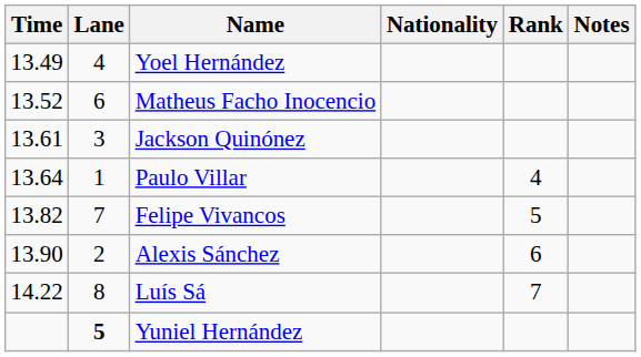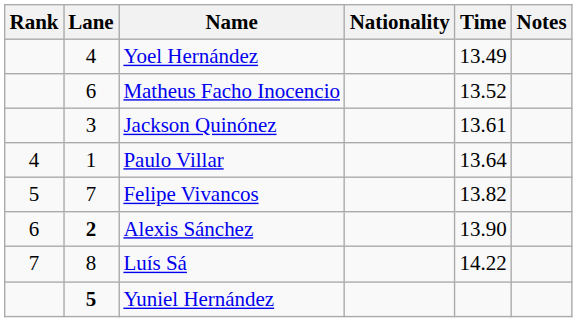 <table class="wikitable sortable" style="text-align:center;font-size:95%">
 <tr>
-<th>Time</th>
+<th>Rank</th>
 <th>Lane</th>
 <th>Name</th>
 <th>Nationality</th>
-<th>Rank</th>
+<th>Time</th>
 <th>Notes</th>
 </tr>
 <tr>
-<td>13.49</td>
+<td></td>
 <td>4</td>
 <td align=left><a href='#'>Yoel Hernández</a></td>
 <td align=left></td>
-<td></td>
+<td>13.49</td>
 <td></td>
 </tr>
 <tr>
-<td>13.52</td>
+<td></td>
 <td>6</td>
 <td align=left><a href='#'>Matheus Facho Inocencio</a></td>
 <td align=left></td>
-<td></td>
+<td>13.52</td>
 <td></td>
 </tr>
 <tr>
-<td>13.61</td>
+<td></td>
 <td>3</td>
 <td align=left><a href='#'>Jackson Quinónez</a></td>
 <td align=left></td>
-<td></td>
+<td>13.61</td>
 <td></td>
 </tr>
 <tr>
-<td>13.64</td>
+<td>4</td>
 <td>1</td>
 <td align=left><a href='#'>Paulo Villar</a></td>
 <td align=left></td>
-<td>4</td>
+<td>13.64</td>
 <td></td>
 </tr>
 <tr>
-<td>13.82</td>
+<td>5</td>
 <td>7</td>
 <td align=left><a href='#'>Felipe Vivancos</a></td>
 <td align=left></td>
-<td>5</td>
+<td>13.82</td>
 <td></td>
 </tr>
 <tr>
-<td>13.90</td>
-<td>2</td>
+<td>6</td>
+<td><strong>2</strong></td>
 <td align=left><a href='#'>Alexis Sánchez</a></td>
 <td align=left></td>
-<td>6</td>
+<td>13.90</td>
 <td></td>
 </tr>
 <tr>
-<td>14.22</td>
+<td>7</td>
 <td>8</td>
 <td align=left><a href='#'>Luís Sá</a></td>
 <td align=left></td>
-<td>7</td>
+<td>14.22</td>
 <td></td>
 </tr>
 <tr>
 <td></td>
 <td><strong>5</strong></td>
 <td align=left><a href='#'>Yuniel Hernández</a></td>
 <td align=left></td>
 <td></td>
 <td></td>
 </tr>
 </table>
